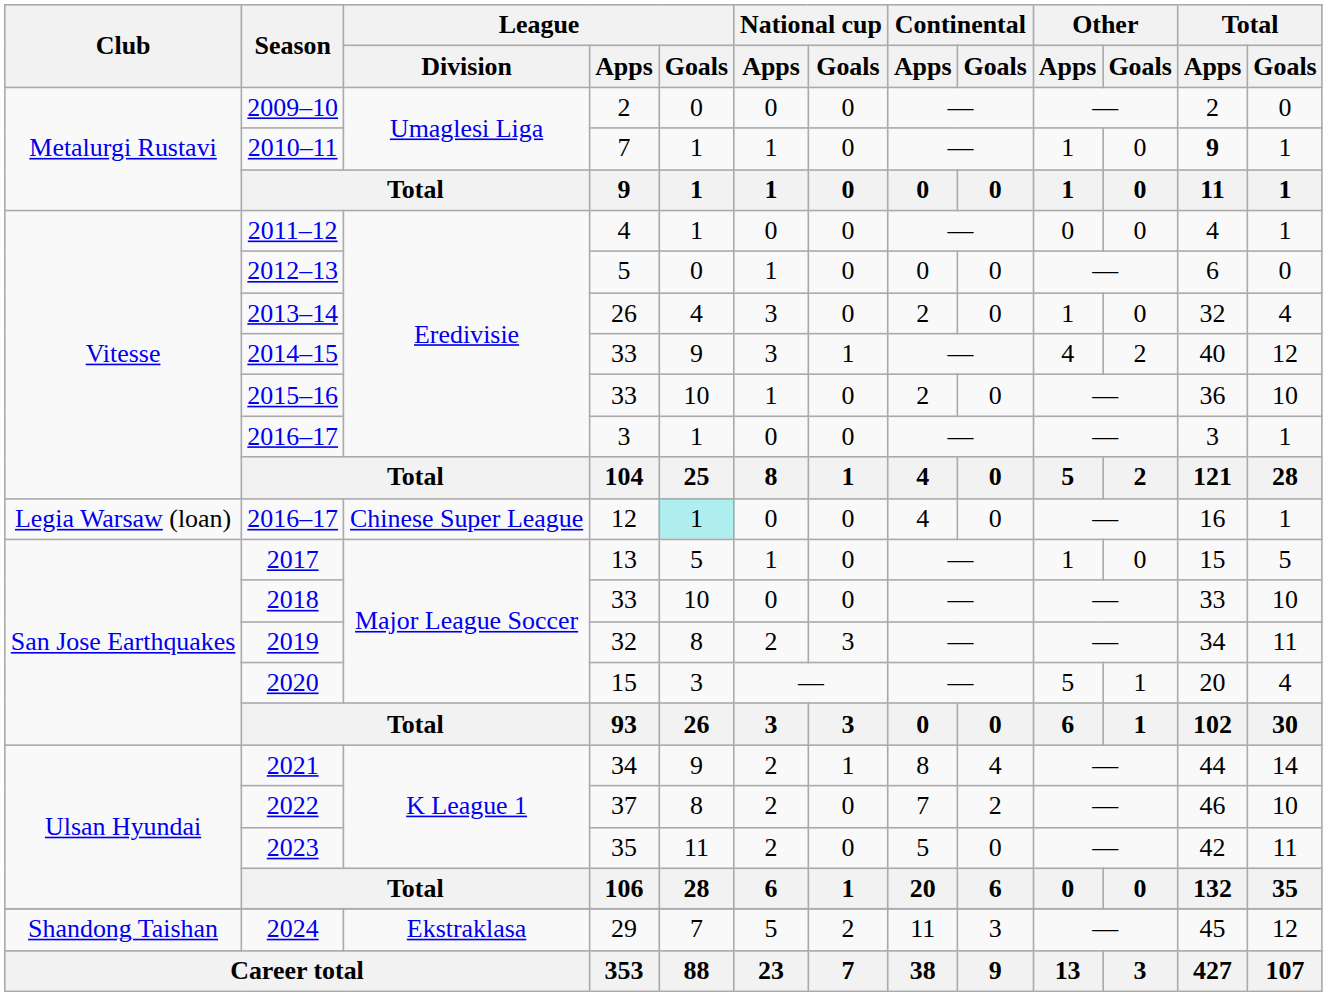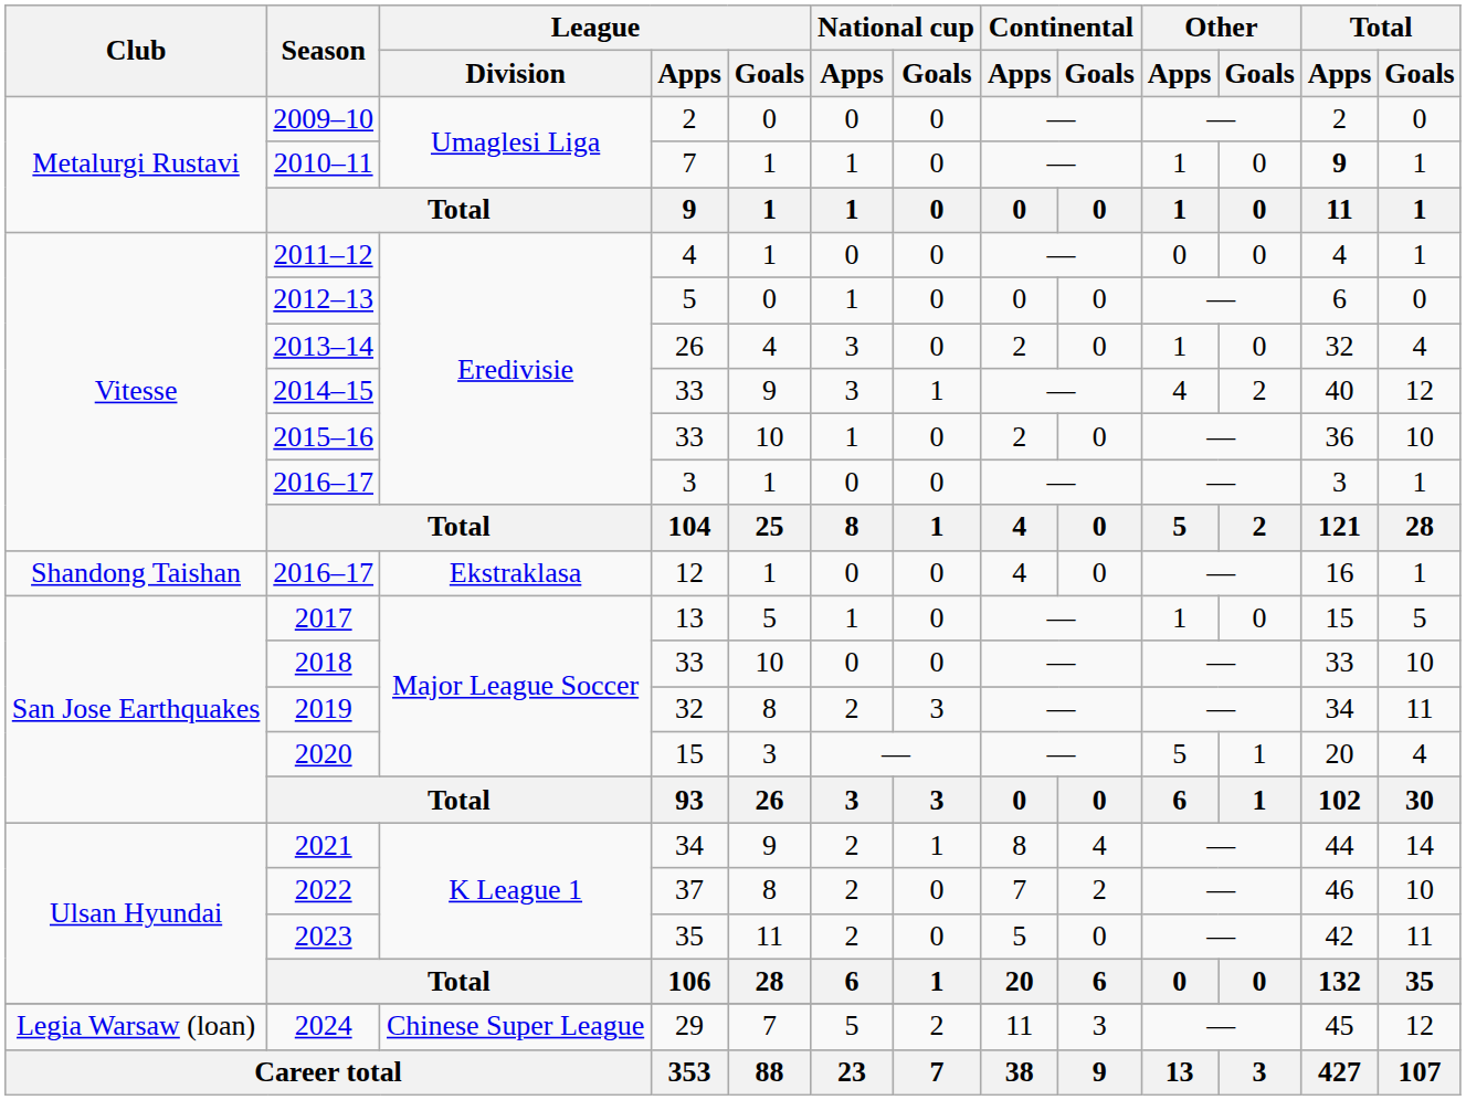 <table class="wikitable" style="text-align:center">
 <tr>
 <th rowspan="2">Club</th>
 <th rowspan="2">Season</th>
 <th colspan="3">League</th>
 <th colspan="2">National cup</th>
 <th colspan="2">Continental</th>
 <th colspan="2">Other</th>
 <th colspan="2">Total</th>
 </tr>
 <tr>
 <th>Division</th>
 <th>Apps</th>
 <th>Goals</th>
 <th>Apps</th>
 <th>Goals</th>
 <th>Apps</th>
 <th>Goals</th>
 <th>Apps</th>
 <th>Goals</th>
 <th>Apps</th>
 <th>Goals</th>
 </tr>
 <tr>
 <td rowspan="3"><a href='#'>Metalurgi Rustavi</a></td>
 <td><a href='#'>2009–10</a></td>
 <td Rowspan="2"><a href='#'>Umaglesi Liga</a></td>
 <td>2</td>
 <td>0</td>
 <td>0</td>
 <td>0</td>
 <td colspan="2">—</td>
 <td colspan="2">—</td>
 <td>2</td>
 <td>0</td>
 </tr>
 <tr>
 <td><a href='#'>2010–11</a></td>
 <td>7</td>
 <td>1</td>
 <td>1</td>
 <td>0</td>
 <td colspan="2">—</td>
 <td>1</td>
 <td>0</td>
 <td><strong>9</strong></td>
 <td>1</td>
 </tr>
 <tr>
 <th colspan="2">Total</th>
 <th>9</th>
 <th>1</th>
 <th>1</th>
 <th>0</th>
 <th>0</th>
 <th>0</th>
 <th>1</th>
 <th>0</th>
 <th>11</th>
 <th>1</th>
 </tr>
 <tr>
 <td rowspan="7"><a href='#'>Vitesse</a></td>
 <td><a href='#'>2011–12</a></td>
 <td Rowspan="6"><a href='#'>Eredivisie</a></td>
 <td>4</td>
 <td>1</td>
 <td>0</td>
 <td>0</td>
 <td colspan="2">—</td>
 <td>0</td>
 <td>0</td>
 <td>4</td>
 <td>1</td>
 </tr>
 <tr>
 <td><a href='#'>2012–13</a></td>
 <td>5</td>
 <td>0</td>
 <td>1</td>
 <td>0</td>
 <td>0</td>
 <td>0</td>
 <td colspan="2">—</td>
 <td>6</td>
 <td>0</td>
 </tr>
 <tr>
 <td><a href='#'>2013–14</a></td>
 <td>26</td>
 <td>4</td>
 <td>3</td>
 <td>0</td>
 <td>2</td>
 <td>0</td>
 <td>1</td>
 <td>0</td>
 <td>32</td>
 <td>4</td>
 </tr>
 <tr>
 <td><a href='#'>2014–15</a></td>
 <td>33</td>
 <td>9</td>
 <td>3</td>
 <td>1</td>
 <td colspan="2">—</td>
 <td>4</td>
 <td>2</td>
 <td>40</td>
 <td>12</td>
 </tr>
 <tr>
 <td><a href='#'>2015–16</a></td>
 <td>33</td>
 <td>10</td>
 <td>1</td>
 <td>0</td>
 <td>2</td>
 <td>0</td>
 <td colspan="2">—</td>
 <td>36</td>
 <td>10</td>
 </tr>
 <tr>
 <td><a href='#'>2016–17</a></td>
 <td>3</td>
 <td>1</td>
 <td>0</td>
 <td>0</td>
 <td colspan="2">—</td>
 <td colspan="2">—</td>
 <td>3</td>
 <td>1</td>
 </tr>
 <tr>
 <th colspan="2">Total</th>
 <th>104</th>
 <th>25</th>
 <th>8</th>
 <th>1</th>
 <th>4</th>
 <th>0</th>
 <th>5</th>
 <th>2</th>
 <th>121</th>
 <th>28</th>
 </tr>
 <tr>
-<td><a href='#'>Legia Warsaw</a> (loan)</td>
+<td><a href='#'>Shandong Taishan</a></td>
 <td><a href='#'>2016–17</a></td>
-<td><a href='#'>Chinese Super League</a></td>
+<td><a href='#'>Ekstraklasa</a></td>
 <td>12</td>
-<td style="background: paleturquoise;">1</td>
+<td>1</td>
 <td>0</td>
 <td>0</td>
 <td>4</td>
 <td>0</td>
 <td colspan="2">—</td>
 <td>16</td>
 <td>1</td>
 </tr>
 <tr>
 <td rowspan="5"><a href='#'>San Jose Earthquakes</a></td>
 <td><a href='#'>2017</a></td>
 <td Rowspan="4"><a href='#'>Major League Soccer</a></td>
 <td>13</td>
 <td>5</td>
 <td>1</td>
 <td>0</td>
 <td colspan="2">—</td>
 <td>1</td>
 <td>0</td>
 <td>15</td>
 <td>5</td>
 </tr>
 <tr>
 <td><a href='#'>2018</a></td>
 <td>33</td>
 <td>10</td>
 <td>0</td>
 <td>0</td>
 <td colspan="2">—</td>
 <td colspan="2">—</td>
 <td>33</td>
 <td>10</td>
 </tr>
 <tr>
 <td><a href='#'>2019</a></td>
 <td>32</td>
 <td>8</td>
 <td>2</td>
 <td>3</td>
 <td colspan="2">—</td>
 <td colspan="2">—</td>
 <td>34</td>
 <td>11</td>
 </tr>
 <tr>
 <td><a href='#'>2020</a></td>
 <td>15</td>
 <td>3</td>
 <td colspan="2">—</td>
 <td colspan="2">—</td>
 <td>5</td>
 <td>1</td>
 <td>20</td>
 <td>4</td>
 </tr>
 <tr>
 <th colspan="2">Total</th>
 <th>93</th>
 <th>26</th>
 <th>3</th>
 <th>3</th>
 <th>0</th>
 <th>0</th>
 <th>6</th>
 <th>1</th>
 <th>102</th>
 <th>30</th>
 </tr>
 <tr>
 <td rowspan="4"><a href='#'>Ulsan Hyundai</a></td>
 <td><a href='#'>2021</a></td>
 <td rowspan="3"><a href='#'>K League 1</a></td>
 <td>34</td>
 <td>9</td>
 <td>2</td>
 <td>1</td>
 <td>8</td>
 <td>4</td>
 <td colspan="2">—</td>
 <td>44</td>
 <td>14</td>
 </tr>
 <tr>
 <td><a href='#'>2022</a></td>
 <td>37</td>
 <td>8</td>
 <td>2</td>
 <td>0</td>
 <td>7</td>
 <td>2</td>
 <td colspan="2">—</td>
 <td>46</td>
 <td>10</td>
 </tr>
 <tr>
 <td><a href='#'>2023</a></td>
 <td>35</td>
 <td>11</td>
 <td>2</td>
 <td>0</td>
 <td>5</td>
 <td>0</td>
 <td colspan="2">—</td>
 <td>42</td>
 <td>11</td>
 </tr>
 <tr>
 <th colspan="2">Total</th>
 <th>106</th>
 <th>28</th>
 <th>6</th>
 <th>1</th>
 <th>20</th>
 <th>6</th>
 <th>0</th>
 <th>0</th>
 <th>132</th>
 <th>35</th>
 </tr>
 <tr>
 </tr>
 <tr>
-<td><a href='#'>Shandong Taishan</a></td>
+<td><a href='#'>Legia Warsaw</a> (loan)</td>
 <td><a href='#'>2024</a></td>
-<td><a href='#'>Ekstraklasa</a></td>
+<td><a href='#'>Chinese Super League</a></td>
 <td>29</td>
 <td>7</td>
 <td>5</td>
 <td>2</td>
 <td>11</td>
 <td>3</td>
 <td colspan="2">—</td>
 <td>45</td>
 <td>12</td>
 </tr>
 <tr>
 <th colspan="3">Career total</th>
 <th>353</th>
 <th>88</th>
 <th>23</th>
 <th>7</th>
 <th>38</th>
 <th>9</th>
 <th>13</th>
 <th>3</th>
 <th>427</th>
 <th>107</th>
 </tr>
 </table>
